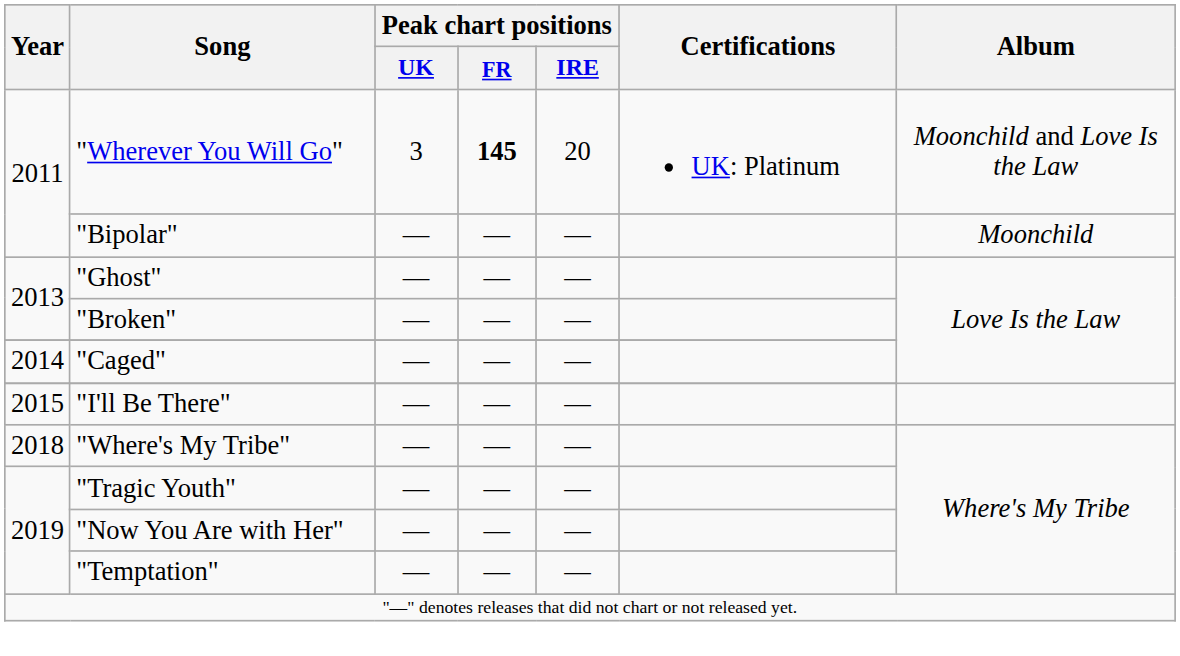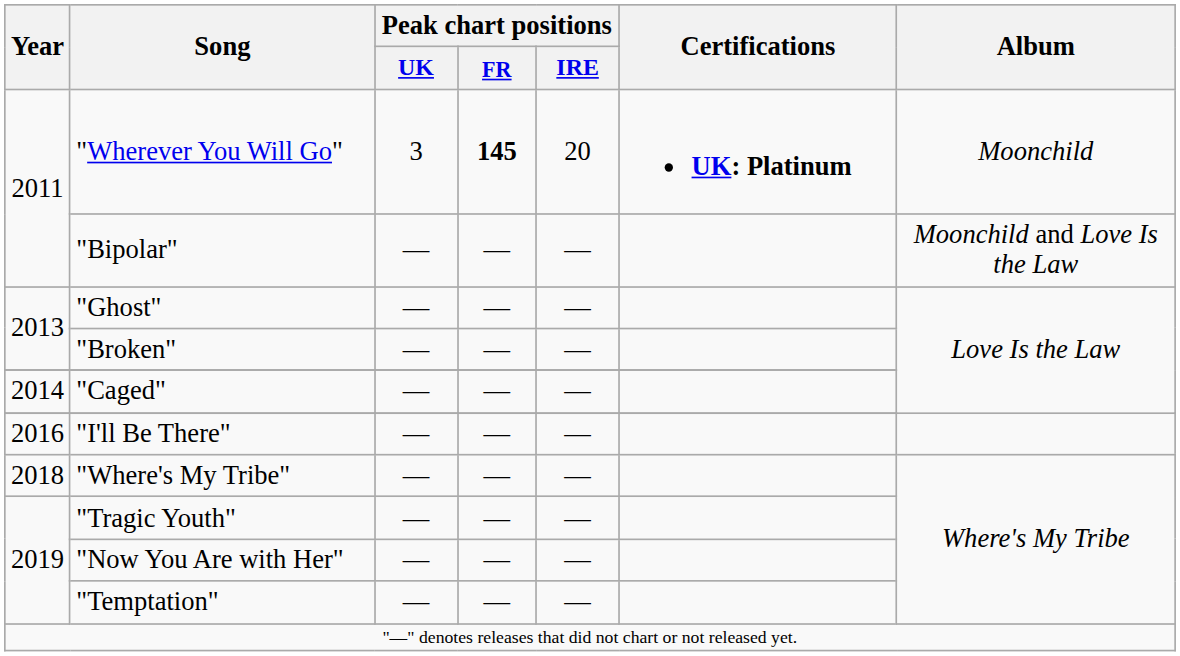 <table class="wikitable plainrowheaders" style="text-align:center;">
 <tr>
 <th scope="col" rowspan="2" style="width:2em;">Year</th>
 <th scope="col" rowspan="2" style="width:11em;">Song</th>
 <th scope="col" colspan="3">Peak chart positions</th>
 <th scope="col" rowspan="2" style="width:10em;">Certifications</th>
 <th scope="col" rowspan="2" style="width:10em;">Album</th>
 </tr>
 <tr>
 <th style="width:3em;font-size:90%"><a href='#'>UK</a><br></th>
 <th width="40"><small><a href='#'>FR</a></small><br></th>
 <th style="width:3em;font-size:90%"><a href='#'>IRE</a><br></th>
 </tr>
 <tr>
 <td rowspan="2">2011</td>
 <td style="text-align:left;">"<a href='#'>Wherever You Will Go</a>"</td>
 <td>3</td>
 <td><strong>145</strong></td>
 <td>20</td>
-<td style="text-align:left;"><br><ul><li><a href='#'>UK</a>: Platinum</li></ul></td>
-<td><em>Moonchild</em> and <em>Love Is the Law</em></td>
+<td style="text-align:left;"><strong><br><ul><li><a href='#'>UK</a>: Platinum</li></ul></strong></td>
+<td><em>Moonchild</em></td>
 </tr>
 <tr>
 <td style="text-align:left;">"Bipolar"</td>
 <td>—</td>
 <td>—</td>
 <td>—</td>
 <td></td>
-<td><em>Moonchild</em></td>
+<td><em>Moonchild</em> and <em>Love Is the Law</em></td>
 </tr>
 <tr>
 <td rowspan="2">2013</td>
 <td style="text-align:left;">"Ghost"</td>
 <td>—</td>
 <td>—</td>
 <td>—</td>
 <td></td>
 <td rowspan="4"><em>Love Is the Law</em></td>
 </tr>
 <tr>
 <td style="text-align:left;">"Broken"</td>
 <td>—</td>
 <td>—</td>
 <td>—</td>
 <td></td>
 </tr>
 <tr>
 </tr>
 <tr>
 <td rowspan="1">2014</td>
 <td style="text-align:left;">"Caged"</td>
 <td>—</td>
 <td>—</td>
 <td>—</td>
 <td></td>
 </tr>
 <tr>
 </tr>
 <tr>
-<td rowspan="1">2015</td>
+<td rowspan="1">2016</td>
 <td style="text-align:left;">"I'll Be There"</td>
 <td>—</td>
 <td>—</td>
 <td>—</td>
 <td></td>
 </tr>
 <tr>
 <td rowspan="1">2018</td>
 <td style="text-align:left;">"Where's My Tribe"</td>
 <td>—</td>
 <td>—</td>
 <td>—</td>
 <td></td>
 <td rowspan="4"><em>Where's My Tribe</em></td>
 </tr>
 <tr>
 <td rowspan="3">2019</td>
 <td style="text-align:left;">"Tragic Youth"</td>
 <td>—</td>
 <td>—</td>
 <td>—</td>
 <td></td>
 </tr>
 <tr>
 <td style="text-align:left;">"Now You Are with Her"</td>
 <td>—</td>
 <td>—</td>
 <td>—</td>
 <td></td>
 </tr>
 <tr>
 <td style="text-align:left;">"Temptation"</td>
 <td>—</td>
 <td>—</td>
 <td>—</td>
 <td></td>
 </tr>
 <tr>
 <td colspan="7" style="text-align:center; font-size:8pt;">"—" denotes releases that did not chart or not released yet.</td>
 </tr>
 </table>
